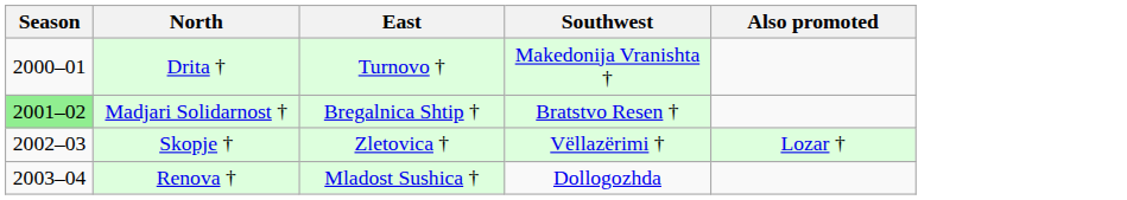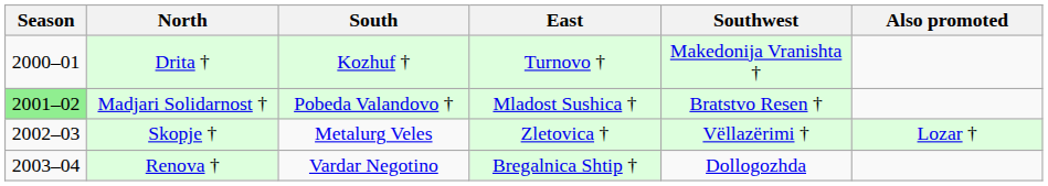 <table class="wikitable" style="text-align:center;">
 <tr>
 <th style="width:60px;">Season</th>
 <th style="width:150px;">North</th>
+<th style="width:150px;">South</th>
 <th style="width:150px;">East</th>
 <th style="width:150px;">Southwest</th>
 <th style="width:150px;">Also promoted</th>
 </tr>
 <tr>
 <td align=center>2000–01</td>
 <td style="background:#dfd;"><a href='#'>Drita</a> †</td>
+<td style="background:#dfd;"><a href='#'>Kozhuf</a> †</td>
 <td style="background:#dfd;"><a href='#'>Turnovo</a> †</td>
 <td style="background:#dfd;"><a href='#'>Makedonija Vranishta</a> †</td>
 <td></td>
 </tr>
 <tr>
 <td align=center style="background: lightgreen;">2001–02</td>
 <td style="background:#dfd;"><a href='#'>Madjari Solidarnost</a> †</td>
-<td style="background:#dfd;"><a href='#'>Bregalnica Shtip</a> †</td>
+<td style="background:#dfd;"><a href='#'>Pobeda Valandovo</a> †</td>
+<td style="background:#dfd;"><a href='#'>Mladost Sushica</a> †</td>
 <td style="background:#dfd;"><a href='#'>Bratstvo Resen</a> †</td>
 <td></td>
 </tr>
 <tr>
 <td align=center>2002–03</td>
 <td style="background:#dfd;"><a href='#'>Skopje</a> †</td>
+<td><a href='#'>Metalurg Veles</a></td>
 <td style="background:#dfd;"><a href='#'>Zletovica</a> †</td>
 <td style="background:#dfd;"><a href='#'>Vëllazërimi</a> †</td>
 <td style="background:#dfd;"><a href='#'>Lozar</a> †</td>
 </tr>
 <tr>
 <td align=center>2003–04</td>
 <td style="background:#dfd;"><a href='#'>Renova</a> †</td>
-<td style="background:#dfd;"><a href='#'>Mladost Sushica</a> †</td>
+<td><a href='#'>Vardar Negotino</a></td>
+<td style="background:#dfd;"><a href='#'>Bregalnica Shtip</a> †</td>
 <td><a href='#'>Dollogozhda</a></td>
 <td></td>
 </tr>
 </table>
